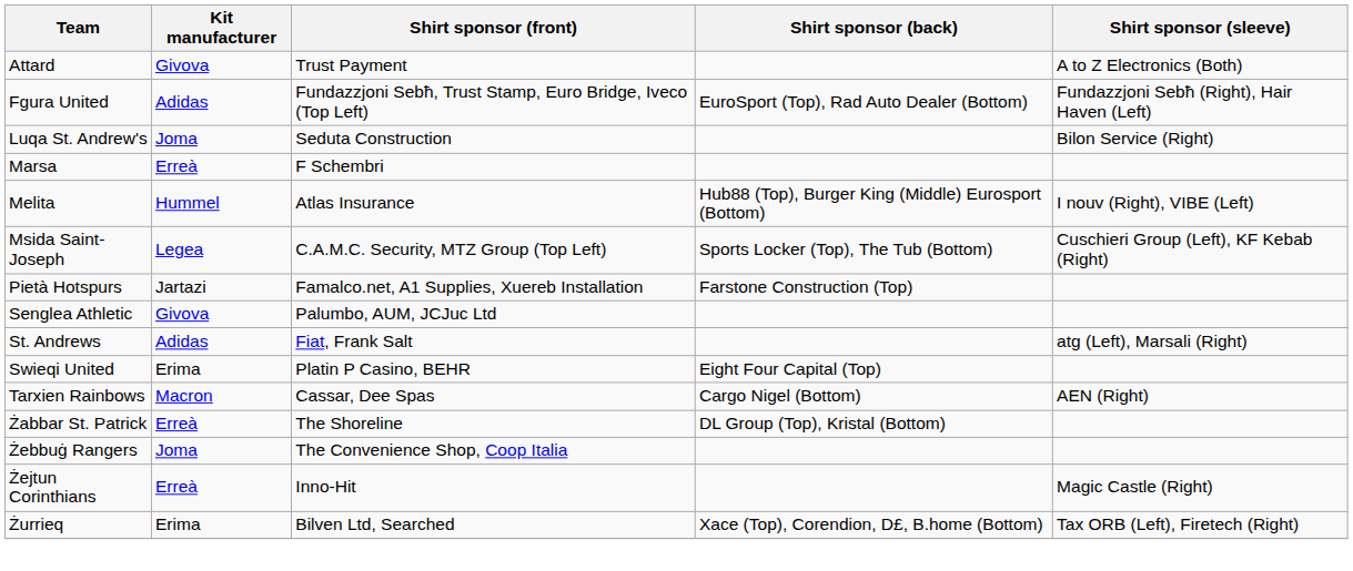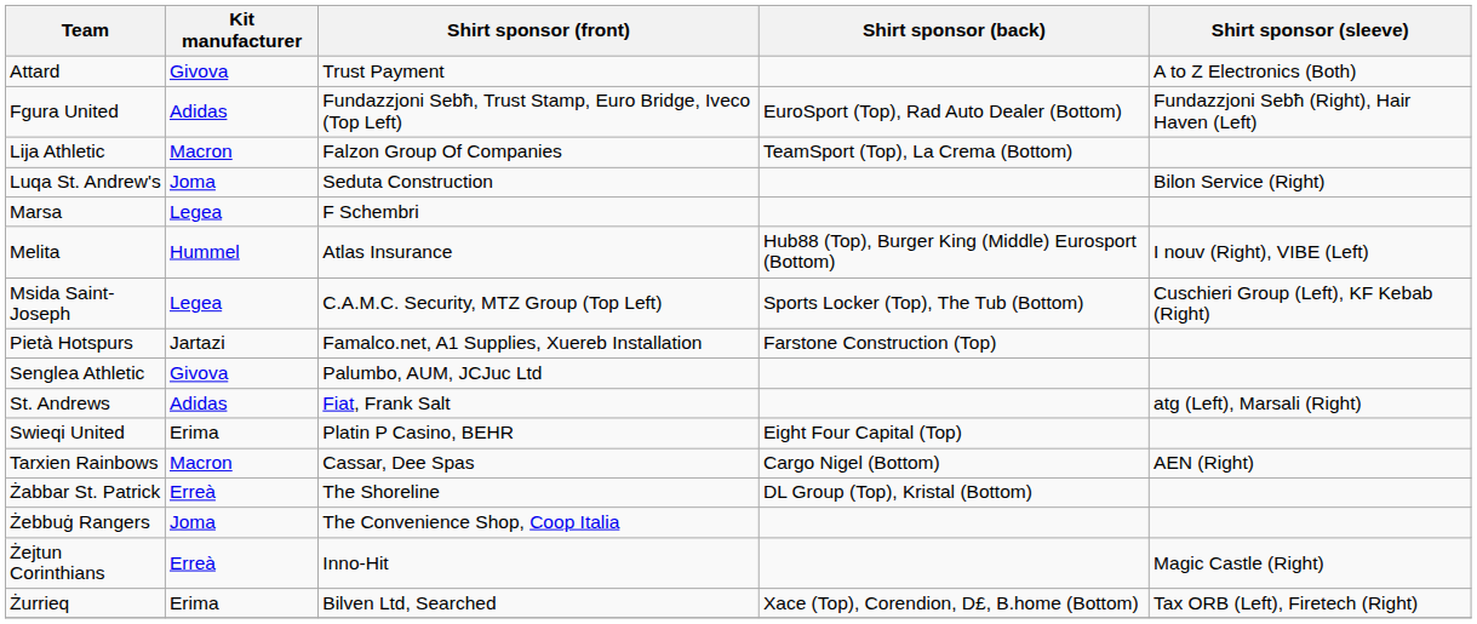 <table class="wikitable sortable">
 <tr>
 <th>Team</th>
 <th>Kit manufacturer</th>
 <th>Shirt sponsor (front)</th>
 <th>Shirt sponsor (back)</th>
 <th>Shirt sponsor (sleeve)</th>
 </tr>
 <tr>
 <td>Attard</td>
 <td><a href='#'>Givova</a></td>
 <td>Trust Payment</td>
 <td></td>
 <td>A to Z Electronics (Both)</td>
 </tr>
 <tr>
 <td>Fgura United</td>
 <td><a href='#'>Adidas</a></td>
 <td>Fundazzjoni Sebħ, Trust Stamp, Euro Bridge, Iveco (Top Left)</td>
 <td>EuroSport (Top), Rad Auto Dealer (Bottom)</td>
 <td>Fundazzjoni Sebħ (Right), Hair Haven (Left)</td>
 </tr>
 <tr>
+<td>Lija Athletic</td>
+<td><a href='#'>Macron</a></td>
+<td>Falzon Group Of Companies</td>
+<td>TeamSport (Top), La Crema (Bottom)</td>
+<td></td>
+</tr>
+<tr>
 <td>Luqa St. Andrew's</td>
 <td><a href='#'>Joma</a></td>
 <td>Seduta Construction</td>
 <td></td>
 <td>Bilon Service (Right)</td>
 </tr>
 <tr>
 <td>Marsa</td>
-<td><a href='#'>Erreà</a></td>
+<td><a href='#'>Legea</a></td>
 <td>F Schembri</td>
 <td></td>
 <td></td>
 </tr>
 <tr>
 <td>Melita</td>
 <td><a href='#'>Hummel</a></td>
 <td>Atlas Insurance</td>
 <td>Hub88 (Top), Burger King (Middle) Eurosport (Bottom)</td>
 <td>I nouv (Right), VIBE (Left)</td>
 </tr>
 <tr>
 <td>Msida Saint-Joseph</td>
 <td><a href='#'>Legea</a></td>
 <td>C.A.M.C. Security, MTZ Group (Top Left)</td>
 <td>Sports Locker (Top), The Tub (Bottom)</td>
 <td>Cuschieri Group (Left), KF Kebab (Right)</td>
 </tr>
 <tr>
 <td>Pietà Hotspurs</td>
 <td>Jartazi</td>
 <td>Famalco.net, A1 Supplies, Xuereb Installation</td>
 <td>Farstone Construction (Top)</td>
 <td></td>
 </tr>
 <tr>
 <td>Senglea Athletic</td>
 <td><a href='#'>Givova</a></td>
 <td>Palumbo, AUM, JCJuc Ltd</td>
 <td></td>
 <td></td>
 </tr>
 <tr>
 <td>St. Andrews</td>
 <td><a href='#'>Adidas</a></td>
 <td><a href='#'>Fiat</a>, Frank Salt</td>
 <td></td>
 <td>atg (Left), Marsali (Right)</td>
 </tr>
 <tr>
 <td>Swieqi United</td>
 <td>Erima</td>
 <td>Platin P Casino, BEHR</td>
 <td>Eight Four Capital (Top)</td>
 <td></td>
 </tr>
 <tr>
 <td>Tarxien Rainbows</td>
 <td><a href='#'>Macron</a></td>
 <td>Cassar, Dee Spas</td>
 <td>Cargo Nigel (Bottom)</td>
 <td>AEN (Right)</td>
 </tr>
 <tr>
 <td>Żabbar St. Patrick</td>
 <td><a href='#'>Erreà</a></td>
 <td>The Shoreline</td>
 <td>DL Group (Top), Kristal (Bottom)</td>
 <td></td>
 </tr>
 <tr>
 <td>Żebbuġ Rangers</td>
 <td><a href='#'>Joma</a></td>
 <td>The Convenience Shop, <a href='#'>Coop Italia</a></td>
 <td></td>
 <td></td>
 </tr>
 <tr>
 <td>Żejtun Corinthians</td>
 <td><a href='#'>Erreà</a></td>
 <td>Inno-Hit</td>
 <td></td>
 <td>Magic Castle (Right)</td>
 </tr>
 <tr>
 <td>Żurrieq</td>
 <td>Erima</td>
 <td>Bilven Ltd, Searched</td>
 <td>Xace (Top), Corendion, D£, B.home (Bottom)</td>
 <td>Tax ORB (Left), Firetech (Right)</td>
 </tr>
 <tr>
 </tr>
 </table>
